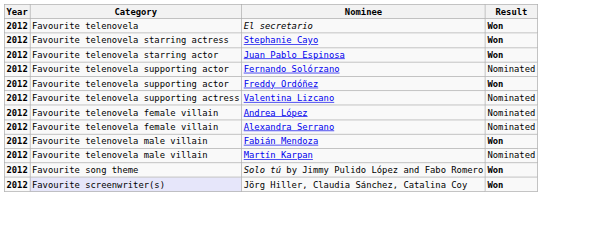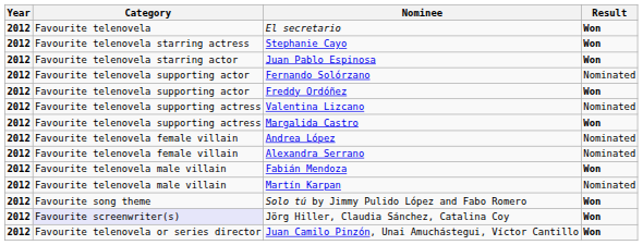 <table class="wikitable">
 <tr>
 <th>Year</th>
 <th>Category</th>
 <th>Nominee</th>
 <th>Result</th>
 </tr>
 <tr>
 <td><strong>2012</strong></td>
 <td>Favourite telenovela</td>
 <td><em>El secretario</em></td>
 <td><strong>Won</strong></td>
 </tr>
 <tr>
 <td><strong>2012</strong></td>
 <td>Favourite telenovela starring actress</td>
 <td><a href='#'>Stephanie Cayo</a></td>
 <td><strong>Won</strong></td>
 </tr>
 <tr>
 <td><strong>2012</strong></td>
 <td>Favourite telenovela starring actor</td>
 <td><a href='#'>Juan Pablo Espinosa</a></td>
 <td><strong>Won</strong></td>
 </tr>
 <tr>
 <td><strong>2012</strong></td>
 <td>Favourite telenovela supporting actor</td>
 <td><a href='#'>Fernando Solórzano</a></td>
 <td>Nominated</td>
 </tr>
 <tr>
 <td><strong>2012</strong></td>
 <td>Favourite telenovela supporting actor</td>
 <td><a href='#'>Freddy Ordóñez</a></td>
 <td><strong>Won</strong></td>
 </tr>
 <tr>
 <td><strong>2012</strong></td>
 <td>Favourite telenovela supporting actress</td>
 <td><a href='#'>Valentina Lizcano</a></td>
 <td>Nominated</td>
 </tr>
 <tr>
 <td><strong>2012</strong></td>
+<td>Favourite telenovela supporting actress</td>
+<td><a href='#'>Margalida Castro</a></td>
+<td><strong>Won</strong></td>
+</tr>
+<tr>
+<td><strong>2012</strong></td>
 <td>Favourite telenovela female villain</td>
 <td><a href='#'>Andrea López</a></td>
 <td>Nominated</td>
 </tr>
 <tr>
 <td><strong>2012</strong></td>
 <td>Favourite telenovela female villain</td>
 <td><a href='#'>Alexandra Serrano</a></td>
 <td>Nominated</td>
 </tr>
 <tr>
 <td><strong>2012</strong></td>
 <td>Favourite telenovela male villain</td>
 <td><a href='#'>Fabián Mendoza</a></td>
 <td><strong>Won</strong></td>
 </tr>
 <tr>
 <td><strong>2012</strong></td>
 <td>Favourite telenovela male villain</td>
 <td><a href='#'>Martín Karpan</a></td>
 <td>Nominated</td>
 </tr>
 <tr>
 <td><strong>2012</strong></td>
 <td>Favourite song theme</td>
 <td><em>Solo tú</em> by Jimmy Pulido López and Fabo Romero</td>
 <td><strong>Won</strong></td>
 </tr>
 <tr>
 <td><strong>2012</strong></td>
 <td style="background: lavender;">Favourite screenwriter(s)</td>
 <td>Jörg Hiller, Claudia Sánchez, Catalina Coy</td>
 <td><strong>Won</strong></td>
 </tr>
+<tr>
+<td><strong>2012</strong></td>
+<td>Favourite telenovela or series director</td>
+<td><a href='#'>Juan Camilo Pinzón</a>, Unai Amuchástegui, Víctor Cantillo</td>
+<td><strong>Won</strong></td>
+</tr>
 </table>
